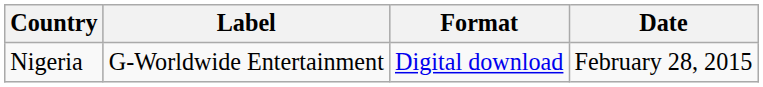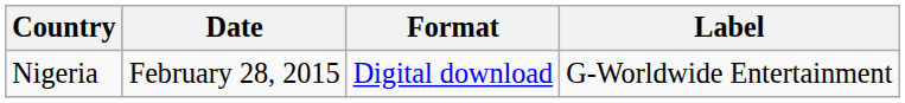 <table class="wikitable sortable">
 <tr>
 <th>Country</th>
+<th>Date</th>
+<th>Format</th>
 <th>Label</th>
-<th>Format</th>
-<th>Date</th>
 </tr>
 <tr>
 <td>Nigeria</td>
+<td>February 28, 2015</td>
+<td><a href='#'>Digital download</a></td>
 <td>G-Worldwide Entertainment</td>
-<td><a href='#'>Digital download</a></td>
-<td>February 28, 2015</td>
 </tr>
 </table>
